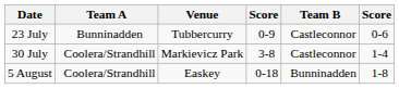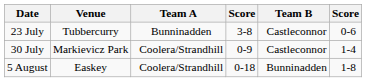 <table class="wikitable">
 <tr>
 <th>Date</th>
+<th>Venue</th>
 <th>Team A</th>
-<th>Venue</th>
 <th>Score</th>
 <th>Team B</th>
 <th>Score</th>
 </tr>
 <tr align="center">
 <td>23 July</td>
+<td>Tubbercurry</td>
 <td>  Bunninadden</td>
-<td>Tubbercurry</td>
-<td>  0-9</td>
+<td>  3-8</td>
 <td>  Castleconnor</td>
 <td>  0-6</td>
 </tr>
 <tr align="center">
 <td>30 July</td>
+<td>Markievicz Park</td>
 <td>  Coolera/Strandhill</td>
-<td>Markievicz Park</td>
-<td>  3-8</td>
+<td>  0-9</td>
 <td>  Castleconnor</td>
 <td>  1-4</td>
 </tr>
 <tr align="center">
 <td>5 August</td>
+<td>Easkey</td>
 <td>  Coolera/Strandhill</td>
-<td>Easkey</td>
 <td>  0-18</td>
 <td>  Bunninadden</td>
 <td>  1-8</td>
 </tr>
 </table>
